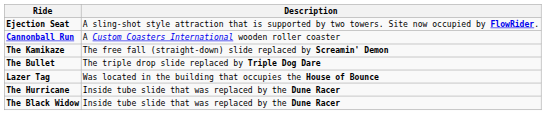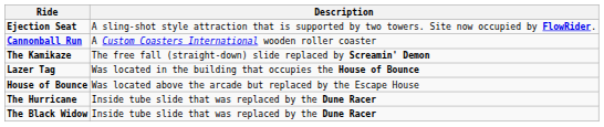 <table class=wikitable>
 <tr>
 <th>Ride</th>
 <th>Description</th>
 </tr>
 <tr>
 <td><strong>Ejection Seat</strong></td>
 <td>A sling-shot style attraction that is supported by two towers. Site now occupied by <strong><a href='#'>FlowRider</a></strong>.</td>
 </tr>
 <tr>
 <td><strong><a href='#'>Cannonball Run</a></strong></td>
 <td>A <em><a href='#'>Custom Coasters International</a></em> wooden roller coaster</td>
 </tr>
 <tr>
 <td><strong>The Kamikaze</strong></td>
 <td>The free fall (straight-down) slide replaced by <strong>Screamin' Demon</strong></td>
 </tr>
 <tr>
-<td><strong>The Bullet</strong></td>
-<td>The triple drop slide replaced by <strong>Triple Dog Dare</strong></td>
+<td><strong>Lazer Tag</strong></td>
+<td>Was located in the building that occupies the <strong>House of Bounce</strong></td>
 </tr>
 <tr>
-<td><strong>Lazer Tag</strong></td>
-<td>Was located in the building that occupies the <strong>House of Bounce</strong></td>
+<td><strong>House of Bounce</strong></td>
+<td>Was located above the arcade but replaced by the Escape House</td>
 </tr>
 <tr>
 <td><strong>The Hurricane</strong></td>
 <td>Inside tube slide that was replaced by the <strong>Dune Racer</strong></td>
 </tr>
 <tr>
 <td><strong>The Black Widow</strong></td>
 <td>Inside tube slide that was replaced by the <strong>Dune Racer</strong></td>
 </tr>
 </table>
